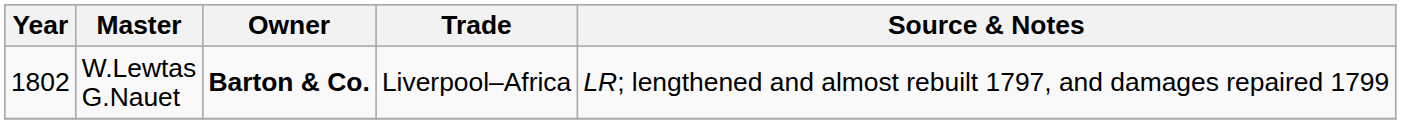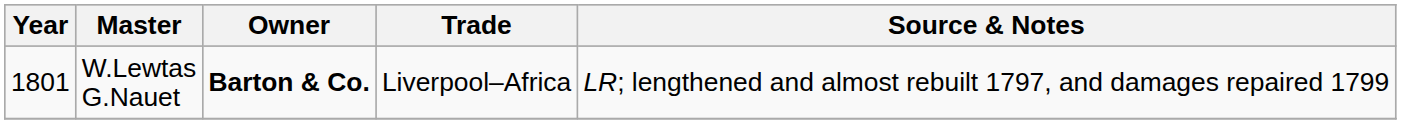 <table class=" wikitable">
 <tr>
 <th>Year</th>
 <th>Master</th>
 <th>Owner</th>
 <th>Trade</th>
 <th>Source & Notes</th>
 </tr>
 <tr>
-<td>1802</td>
+<td>1801</td>
 <td>W.Lewtas<br>G.Nauet</td>
 <td><strong>Barton & Co.</strong></td>
 <td>Liverpool–Africa</td>
 <td><em>LR</em>; lengthened and almost rebuilt 1797, and damages repaired 1799</td>
 </tr>
 <tr>
 </tr>
 </table>
